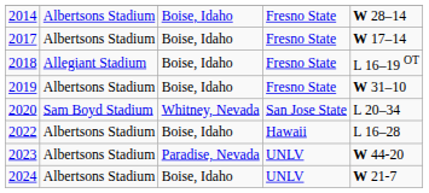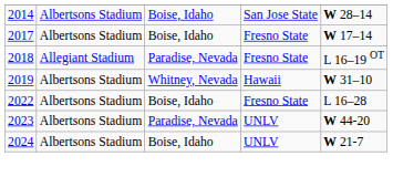 <table class="wikitable">
 <tr>
 </tr>
 <tr>
 <td><a href='#'>2014</a></td>
 <td><a href='#'>Albertsons Stadium</a></td>
 <td><a href='#'>Boise, Idaho</a></td>
-<td><a href='#'>Fresno State</a></td>
+<td><a href='#'>San Jose State</a></td>
 <td><strong>W</strong> 28–14</td>
 </tr>
 <tr>
 <td><a href='#'>2017</a></td>
 <td>Albertsons Stadium</td>
 <td>Boise, Idaho</td>
 <td><a href='#'>Fresno State</a></td>
 <td><strong>W</strong> 17–14</td>
 </tr>
 <tr>
 <td><a href='#'>2018</a></td>
 <td><a href='#'>Allegiant Stadium</a></td>
-<td>Boise, Idaho</td>
+<td><a href='#'>Paradise, Nevada</a></td>
 <td><a href='#'>Fresno State</a></td>
 <td>L 16–19 <sup>OT</sup></td>
 </tr>
 <tr>
 <td><a href='#'>2019</a></td>
 <td>Albertsons Stadium</td>
-<td>Boise, Idaho</td>
-<td><a href='#'>Fresno State</a></td>
+<td><a href='#'>Whitney, Nevada</a></td>
+<td><a href='#'>Hawaii</a></td>
 <td><strong>W</strong> 31–10</td>
-</tr>
-<tr>
-<td><a href='#'>2020</a></td>
-<td><a href='#'>Sam Boyd Stadium</a></td>
-<td><a href='#'>Whitney, Nevada</a></td>
-<td><a href='#'>San Jose State</a></td>
-<td>L 20–34</td>
 </tr>
 <tr>
 <td><a href='#'>2022</a></td>
 <td>Albertsons Stadium</td>
 <td>Boise, Idaho</td>
-<td><a href='#'>Hawaii</a></td>
+<td><a href='#'>Fresno State</a></td>
 <td>L 16–28</td>
 </tr>
 <tr>
 <td><a href='#'>2023</a></td>
 <td>Albertsons Stadium</td>
 <td><a href='#'>Paradise, Nevada</a></td>
 <td><a href='#'>UNLV</a></td>
 <td><strong>W</strong> 44-20</td>
 </tr>
 <tr>
 <td><a href='#'>2024</a></td>
 <td>Albertsons Stadium</td>
 <td>Boise, Idaho</td>
 <td><a href='#'>UNLV</a></td>
 <td><strong>W</strong> 21-7</td>
 </tr>
 </table>
